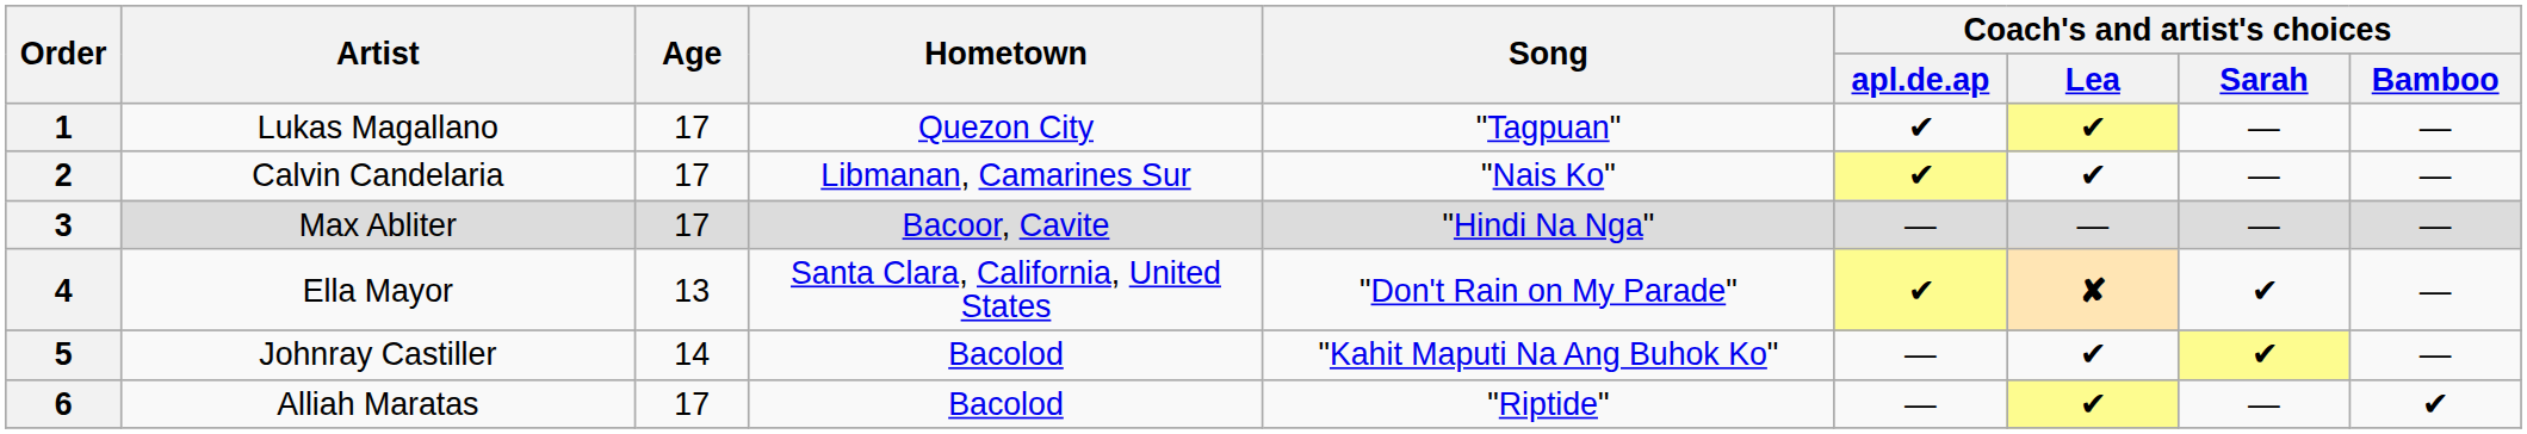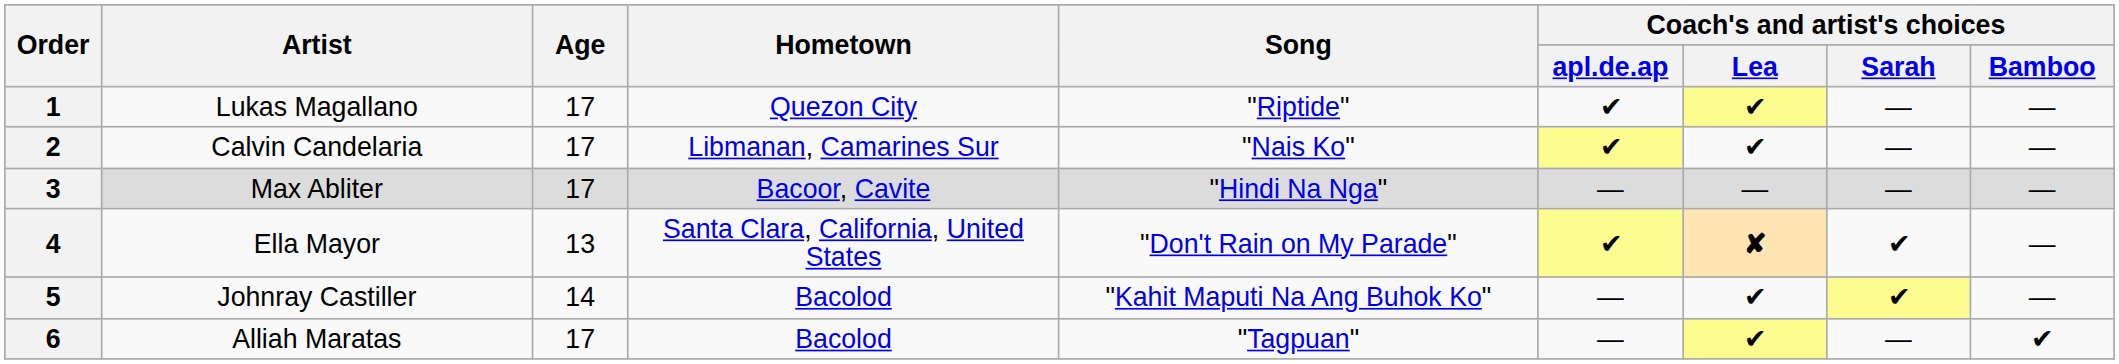 <table class="wikitable" style="text-align:center; line-height:17px; width:100%;">
 <tr>
 <th rowspan="2" scope="col" style="width:04%;">Order</th>
 <th rowspan="2" scope="col" style="width:18%;">Artist</th>
 <th rowspan="2" scope="col" style="width:04%;">Age</th>
 <th rowspan="2" scope="col" style="width:18%;">Hometown</th>
 <th rowspan="2" scope="col" style="width:20%;">Song</th>
 <th colspan="4" scope="col" style="width:24%;">Coach's and artist's choices</th>
 </tr>
 <tr>
 <th style="width:06%;"><a href='#'>apl.de.ap</a></th>
 <th style="width:06%;"><a href='#'>Lea</a></th>
 <th style="width:06%;"><a href='#'>Sarah</a></th>
 <th style="width:06%;"><a href='#'>Bamboo</a></th>
 </tr>
 <tr>
 <th>1</th>
 <td>Lukas Magallano</td>
 <td>17</td>
 <td><a href='#'>Quezon City</a></td>
-<td>"<a href='#'>Tagpuan</a>"</td>
+<td>"<a href='#'>Riptide</a>"</td>
 <td>✔</td>
 <td style="background:#fdfc8f;">✔</td>
 <td>—</td>
 <td>—</td>
 </tr>
 <tr>
 <th>2</th>
 <td>Calvin Candelaria</td>
 <td>17</td>
 <td><a href='#'>Libmanan</a>, <a href='#'>Camarines Sur</a></td>
 <td>"<a href='#'>Nais Ko</a>"</td>
 <td style="background:#fdfc8f;">✔</td>
 <td>✔</td>
 <td>—</td>
 <td>—</td>
 </tr>
 <tr>
 <th>3</th>
 <td style="background:#dcdcdc;">Max Abliter</td>
 <td style="background:#dcdcdc;">17</td>
 <td style="background:#dcdcdc;"><a href='#'>Bacoor</a>, <a href='#'>Cavite</a></td>
 <td style="background:#dcdcdc;">"<a href='#'>Hindi Na Nga</a>"</td>
 <td style="background:#dcdcdc;">—</td>
 <td style="background:#dcdcdc;">—</td>
 <td style="background:#dcdcdc;">—</td>
 <td style="background:#dcdcdc;">—</td>
 </tr>
 <tr>
 <th>4</th>
 <td>Ella Mayor</td>
 <td>13</td>
 <td><a href='#'>Santa Clara</a>, <a href='#'>California</a>, <a href='#'>United States</a></td>
 <td>"<a href='#'>Don't Rain on My Parade</a>"</td>
 <td style="background:#fdfc8f;">✔</td>
 <td style="background:#ffe5b4;"><strong>✘</strong></td>
 <td>✔</td>
 <td>—</td>
 </tr>
 <tr>
 <th>5</th>
 <td>Johnray Castiller</td>
 <td>14</td>
 <td><a href='#'>Bacolod</a></td>
 <td>"<a href='#'>Kahit Maputi Na Ang Buhok Ko</a>"</td>
 <td>—</td>
 <td>✔</td>
 <td style="background:#fdfc8f;">✔</td>
 <td>—</td>
 </tr>
 <tr>
 <th>6</th>
 <td>Alliah Maratas</td>
 <td>17</td>
 <td><a href='#'>Bacolod</a></td>
-<td>"<a href='#'>Riptide</a>"</td>
+<td>"<a href='#'>Tagpuan</a>"</td>
 <td>—</td>
 <td style="background:#fdfc8f;">✔</td>
 <td>—</td>
 <td>✔</td>
 </tr>
 </table>
